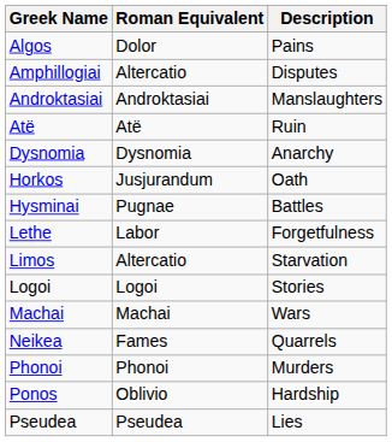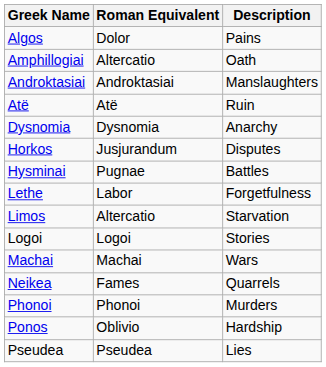 <table class="wikitable sortable">
 <tr>
 <th>Greek Name</th>
 <th>Roman Equivalent</th>
 <th>Description</th>
 </tr>
 <tr>
 <td><a href='#'>Algos</a></td>
 <td>Dolor</td>
 <td>Pains</td>
 </tr>
 <tr>
 <td><a href='#'>Amphillogiai</a></td>
 <td>Altercatio</td>
-<td>Disputes</td>
+<td>Oath</td>
 </tr>
 <tr>
 <td><a href='#'>Androktasiai</a></td>
 <td>Androktasiai</td>
 <td>Manslaughters</td>
 </tr>
 <tr>
 <td><a href='#'>Atë</a></td>
 <td>Atë</td>
 <td>Ruin</td>
 </tr>
 <tr>
 <td><a href='#'>Dysnomia</a></td>
 <td>Dysnomia</td>
 <td>Anarchy</td>
 </tr>
 <tr>
 <td><a href='#'>Horkos</a></td>
 <td>Jusjurandum</td>
-<td>Oath</td>
+<td>Disputes</td>
 </tr>
 <tr>
 <td><a href='#'>Hysminai</a></td>
 <td>Pugnae</td>
 <td>Battles</td>
 </tr>
 <tr>
 <td><a href='#'>Lethe</a></td>
 <td>Labor</td>
 <td>Forgetfulness</td>
 </tr>
 <tr>
 <td><a href='#'>Limos</a></td>
 <td>Altercatio</td>
 <td>Starvation</td>
 </tr>
 <tr>
 <td>Logoi</td>
 <td>Logoi</td>
 <td>Stories</td>
 </tr>
 <tr>
 <td><a href='#'>Machai</a></td>
 <td>Machai</td>
 <td>Wars</td>
 </tr>
 <tr>
 <td><a href='#'>Neikea</a></td>
 <td>Fames</td>
 <td>Quarrels</td>
 </tr>
 <tr>
 <td><a href='#'>Phonoi</a></td>
 <td>Phonoi</td>
 <td>Murders</td>
 </tr>
 <tr>
 <td><a href='#'>Ponos</a></td>
 <td>Oblivio</td>
 <td>Hardship</td>
 </tr>
 <tr>
 <td>Pseudea</td>
 <td>Pseudea</td>
 <td>Lies</td>
 </tr>
 </table>
